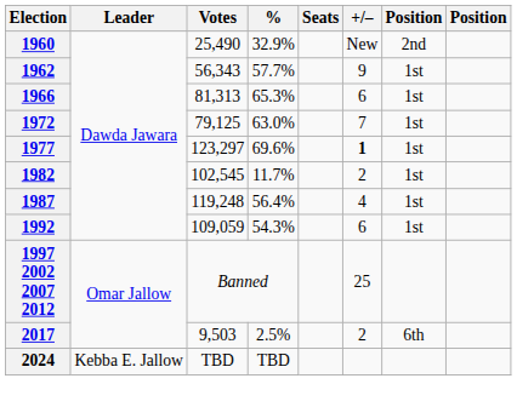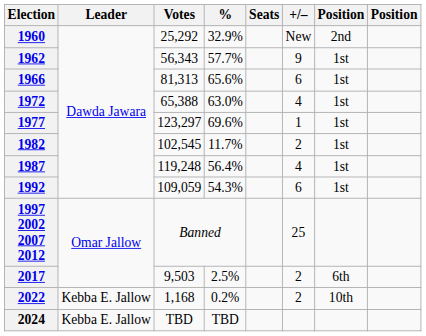 <table class=wikitable style=text-align:center>
 <tr>
 <th>Election</th>
 <th>Leader</th>
 <th>Votes</th>
 <th>%</th>
 <th><strong>Seats</strong></th>
 <th><strong>+/–</strong></th>
 <th><strong>Position</strong></th>
 <th><strong>Position</strong></th>
 </tr>
 <tr>
 <th><a href='#'>1960</a></th>
 <td rowspan=8><a href='#'>Dawda Jawara</a></td>
-<td>25,490</td>
+<td>25,292</td>
 <td>32.9%</td>
 <td></td>
 <td>New</td>
 <td> 2nd</td>
 <td></td>
 </tr>
 <tr>
 <th><a href='#'>1962</a></th>
 <td>56,343</td>
 <td>57.7%</td>
 <td></td>
 <td> 9</td>
 <td> 1st</td>
 <td></td>
 </tr>
 <tr>
 <th><a href='#'>1966</a></th>
 <td>81,313</td>
-<td>65.3%</td>
+<td>65.6%</td>
 <td></td>
 <td> 6</td>
 <td> 1st</td>
 <td></td>
 </tr>
 <tr>
 <th><a href='#'>1972</a></th>
-<td>79,125</td>
+<td>65,388</td>
 <td>63.0%</td>
 <td></td>
-<td> 7</td>
+<td> 4</td>
 <td> 1st</td>
 <td></td>
 </tr>
 <tr>
 <th><a href='#'>1977</a></th>
 <td>123,297</td>
 <td>69.6%</td>
 <td></td>
-<td><strong> 1</strong></td>
+<td> 1</td>
 <td> 1st</td>
 <td></td>
 </tr>
 <tr>
 <th><a href='#'>1982</a></th>
 <td>102,545</td>
 <td>11.7%</td>
 <td></td>
 <td> 2</td>
 <td> 1st</td>
 <td></td>
 </tr>
 <tr>
 <th><a href='#'>1987</a></th>
 <td>119,248</td>
 <td>56.4%</td>
 <td></td>
 <td> 4</td>
 <td> 1st</td>
 <td></td>
 </tr>
 <tr>
 <th><a href='#'>1992</a></th>
 <td>109,059</td>
 <td>54.3%</td>
 <td></td>
 <td> 6</td>
 <td> 1st</td>
 <td></td>
 </tr>
 <tr>
 <th><a href='#'>1997</a><br><a href='#'>2002</a><br><a href='#'>2007</a><br><a href='#'>2012</a></th>
 <td rowspan=2><a href='#'>Omar Jallow</a></td>
 <td colspan="2"><em>Banned</em></td>
 <td></td>
 <td> 25</td>
 <td></td>
 <td></td>
 </tr>
 <tr>
 <th><a href='#'>2017</a></th>
 <td>9,503</td>
 <td>2.5%</td>
 <td></td>
 <td> 2</td>
 <td> 6th</td>
 <td><br></td>
 </tr>
 <tr>
+<th><a href='#'>2022</a></th>
+<td>Kebba E. Jallow</td>
+<td>1,168</td>
+<td>0.2%</td>
+<td></td>
+<td> 2</td>
+<td> 10th</td>
+<td></td>
+</tr>
+<tr>
 <th>2024</th>
 <td>Kebba E. Jallow</td>
 <td>TBD</td>
 <td>TBD</td>
 <td></td>
 <td></td>
 <td></td>
 <td></td>
 </tr>
 </table>
